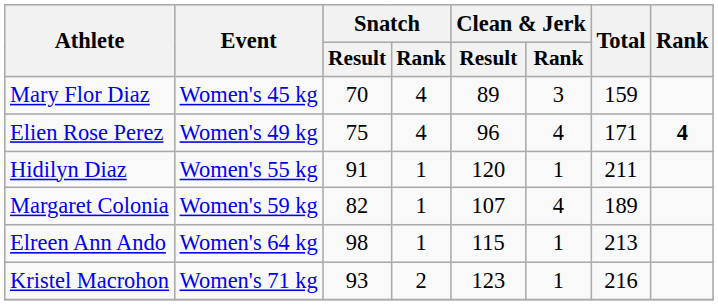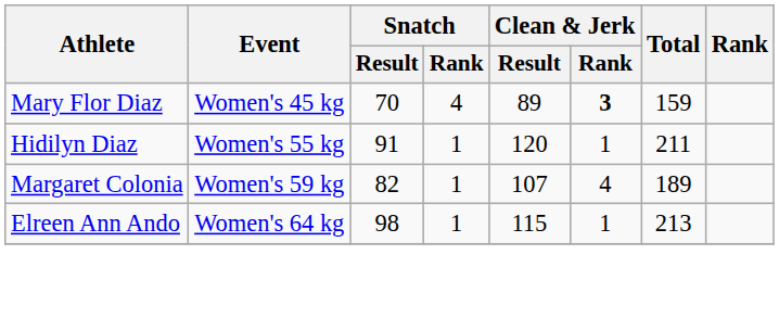 <table class="wikitable" style="font-size:90%">
 <tr>
 <th rowspan="2">Athlete</th>
 <th rowspan="2">Event</th>
 <th colspan="2">Snatch</th>
 <th colspan="2">Clean & Jerk</th>
 <th rowspan="2">Total</th>
 <th rowspan="2">Rank</th>
 </tr>
 <tr style="font-size:95%">
 <th>Result</th>
 <th>Rank</th>
 <th>Result</th>
 <th>Rank</th>
 </tr>
 <tr align=center>
 <td align=left><a href='#'>Mary Flor Diaz</a></td>
 <td align=left><a href='#'>Women's 45 kg</a></td>
 <td>70</td>
 <td>4</td>
 <td>89</td>
-<td>3</td>
+<td><strong>3</strong></td>
 <td>159</td>
 <td></td>
-</tr>
-<tr align=center>
-<td align=left><a href='#'>Elien Rose Perez</a></td>
-<td align=left><a href='#'>Women's 49 kg</a></td>
-<td>75</td>
-<td>4</td>
-<td>96</td>
-<td>4</td>
-<td>171</td>
-<td><strong>4</strong></td>
 </tr>
 <tr align=center>
 <td align=left><a href='#'>Hidilyn Diaz</a></td>
 <td align=left><a href='#'>Women's 55 kg</a></td>
 <td>91</td>
 <td>1</td>
 <td>120</td>
 <td>1</td>
 <td>211</td>
 <td></td>
 </tr>
 <tr align=center>
 <td align=left><a href='#'>Margaret Colonia</a></td>
 <td align=left><a href='#'>Women's 59 kg</a></td>
 <td>82</td>
 <td>1</td>
 <td>107</td>
 <td>4</td>
 <td>189</td>
 <td></td>
 </tr>
 <tr align=center>
 <td align=left><a href='#'>Elreen Ann Ando</a></td>
 <td align=left><a href='#'>Women's 64 kg</a></td>
 <td>98</td>
 <td>1</td>
 <td>115</td>
 <td>1</td>
 <td>213</td>
 <td></td>
 </tr>
-<tr align=center>
-<td align=left><a href='#'>Kristel Macrohon</a></td>
-<td align=left><a href='#'>Women's 71 kg</a></td>
-<td>93</td>
-<td>2</td>
-<td>123</td>
-<td>1</td>
-<td>216</td>
-<td></td>
-</tr>
 <tr>
 </tr>
 </table>
